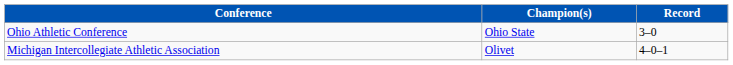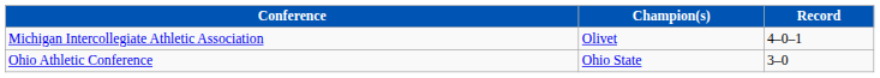 <table class="wikitable" width="50%">
 <tr>
 <th style="background:#0054B3; color:#FFFFFF;">Conference</th>
 <th style="background:#0054B3; color:#FFFFFF;">Champion(s)</th>
 <th style="background:#0054B3; color:#FFFFFF;">Record</th>
 </tr>
 <tr align="left">
+<td><a href='#'>Michigan Intercollegiate Athletic Association</a></td>
+<td><a href='#'>Olivet</a></td>
+<td>4–0–1</td>
+</tr>
+<tr align="left">
 <td><a href='#'>Ohio Athletic Conference</a></td>
 <td><a href='#'>Ohio State</a></td>
 <td>3–0</td>
 </tr>
-<tr align="left">
-<td><a href='#'>Michigan Intercollegiate Athletic Association</a></td>
-<td><a href='#'>Olivet</a></td>
-<td>4–0–1</td>
-</tr>
 </table>
